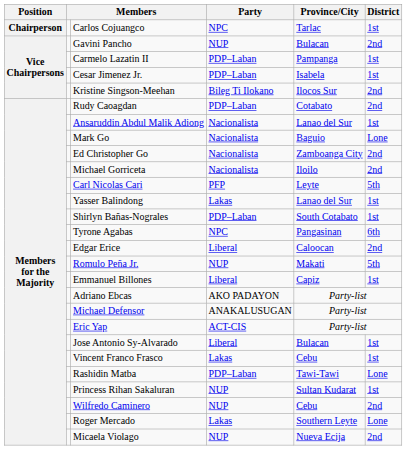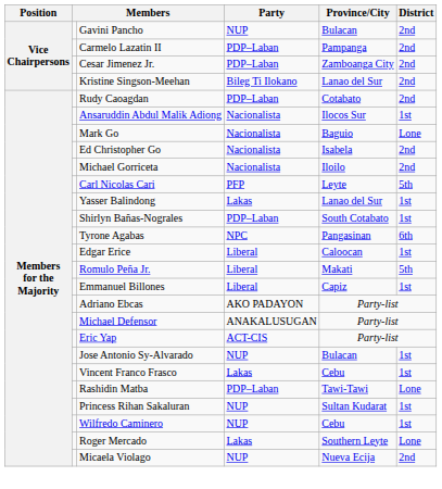 <table class="wikitable" style="font-size: 100%;">
 <tr>
 <th>Position</th>
 <th colspan="2">Members</th>
 <th>Party</th>
 <th>Province/City</th>
 <th>District</th>
-</tr>
-<tr>
-<th>Chairperson</th>
-<td></td>
-<td>Carlos Cojuangco</td>
-<td><a href='#'>NPC</a></td>
-<td><a href='#'>Tarlac</a></td>
-<td><a href='#'>1st</a></td>
 </tr>
 <tr>
 <th rowspan="4">Vice<br>Chairpersons</th>
 <td></td>
 <td>Gavini Pancho</td>
 <td><a href='#'>NUP</a></td>
 <td><a href='#'>Bulacan</a></td>
 <td><a href='#'>2nd</a></td>
 </tr>
 <tr>
 <td></td>
 <td>Carmelo Lazatin II</td>
 <td><a href='#'>PDP–Laban</a></td>
 <td><a href='#'>Pampanga</a></td>
-<td><a href='#'>1st</a></td>
+<td><a href='#'>2nd</a></td>
 </tr>
 <tr>
 <td></td>
 <td>Cesar Jimenez Jr.</td>
 <td><a href='#'>PDP–Laban</a></td>
-<td><a href='#'>Isabela</a></td>
-<td><a href='#'>1st</a></td>
+<td><a href='#'>Zamboanga City</a></td>
+<td><a href='#'>2nd</a></td>
 </tr>
 <tr>
 <td></td>
 <td>Kristine Singson-Meehan</td>
 <td><a href='#'>Bileg Ti Ilokano</a></td>
-<td><a href='#'>Ilocos Sur</a></td>
+<td><a href='#'>Lanao del Sur</a></td>
 <td><a href='#'>2nd</a></td>
 </tr>
 <tr>
 <th rowspan="22">Members<br>for the<br>Majority</th>
 <td></td>
 <td>Rudy Caoagdan</td>
 <td><a href='#'>PDP–Laban</a></td>
 <td><a href='#'>Cotabato</a></td>
 <td><a href='#'>2nd</a></td>
 </tr>
 <tr>
 <td></td>
 <td><a href='#'>Ansaruddin Abdul Malik Adiong</a></td>
 <td><a href='#'>Nacionalista</a></td>
-<td><a href='#'>Lanao del Sur</a></td>
+<td><a href='#'>Ilocos Sur</a></td>
 <td><a href='#'>1st</a></td>
 </tr>
 <tr>
 <td></td>
 <td>Mark Go</td>
 <td><a href='#'>Nacionalista</a></td>
 <td><a href='#'>Baguio</a></td>
 <td><a href='#'>Lone</a></td>
 </tr>
 <tr>
 <td></td>
 <td>Ed Christopher Go</td>
 <td><a href='#'>Nacionalista</a></td>
-<td><a href='#'>Zamboanga City</a></td>
+<td><a href='#'>Isabela</a></td>
 <td><a href='#'>2nd</a></td>
 </tr>
 <tr>
 <td></td>
 <td>Michael Gorriceta</td>
 <td><a href='#'>Nacionalista</a></td>
 <td><a href='#'>Iloilo</a></td>
 <td><a href='#'>2nd</a></td>
 </tr>
 <tr>
 <td></td>
 <td><a href='#'>Carl Nicolas Cari</a></td>
 <td><a href='#'>PFP</a></td>
 <td><a href='#'>Leyte</a></td>
 <td><a href='#'>5th</a></td>
 </tr>
 <tr>
 <td></td>
 <td>Yasser Balindong</td>
 <td><a href='#'>Lakas</a></td>
 <td><a href='#'>Lanao del Sur</a></td>
 <td><a href='#'>1st</a></td>
 </tr>
 <tr>
 <td></td>
 <td>Shirlyn Bañas-Nograles</td>
 <td><a href='#'>PDP–Laban</a></td>
 <td><a href='#'>South Cotabato</a></td>
 <td><a href='#'>1st</a></td>
 </tr>
 <tr>
 <td></td>
 <td>Tyrone Agabas</td>
 <td><a href='#'>NPC</a></td>
 <td><a href='#'>Pangasinan</a></td>
 <td><a href='#'>6th</a></td>
 </tr>
 <tr>
 <td></td>
 <td>Edgar Erice</td>
 <td><a href='#'>Liberal</a></td>
 <td><a href='#'>Caloocan</a></td>
-<td><a href='#'>2nd</a></td>
+<td><a href='#'>1st</a></td>
 </tr>
 <tr>
 <td></td>
 <td><a href='#'>Romulo Peña Jr.</a></td>
-<td><a href='#'>NUP</a></td>
+<td><a href='#'>Liberal</a></td>
 <td><a href='#'>Makati</a></td>
 <td><a href='#'>5th</a></td>
 </tr>
 <tr>
 <td></td>
 <td>Emmanuel Billones</td>
 <td><a href='#'>Liberal</a></td>
 <td><a href='#'>Capiz</a></td>
 <td><a href='#'>1st</a></td>
 </tr>
 <tr>
 <td></td>
 <td>Adriano Ebcas</td>
 <td>AKO PADAYON</td>
 <td align="center" colspan="2"><em>Party-list</em></td>
 </tr>
 <tr>
 <td></td>
 <td><a href='#'>Michael Defensor</a></td>
 <td>ANAKALUSUGAN</td>
 <td align="center" colspan="2"><em>Party-list</em></td>
 </tr>
 <tr>
 <td></td>
 <td><a href='#'>Eric Yap</a></td>
 <td><a href='#'>ACT-CIS</a></td>
 <td align="center" colspan="2"><em>Party-list</em></td>
 </tr>
 <tr>
 <td></td>
 <td>Jose Antonio Sy-Alvarado</td>
-<td><a href='#'>Liberal</a></td>
+<td><a href='#'>NUP</a></td>
 <td><a href='#'>Bulacan</a></td>
 <td><a href='#'>1st</a></td>
 </tr>
 <tr>
 <td></td>
 <td>Vincent Franco Frasco</td>
 <td><a href='#'>Lakas</a></td>
 <td><a href='#'>Cebu</a></td>
 <td><a href='#'>1st</a></td>
 </tr>
 <tr>
 <td></td>
 <td>Rashidin Matba</td>
 <td><a href='#'>PDP–Laban</a></td>
 <td><a href='#'>Tawi-Tawi</a></td>
 <td><a href='#'>Lone</a></td>
 </tr>
 <tr>
 <td></td>
 <td>Princess Rihan Sakaluran</td>
 <td><a href='#'>NUP</a></td>
 <td><a href='#'>Sultan Kudarat</a></td>
 <td><a href='#'>1st</a></td>
 </tr>
 <tr>
 <td></td>
 <td><a href='#'>Wilfredo Caminero</a></td>
 <td><a href='#'>NUP</a></td>
 <td><a href='#'>Cebu</a></td>
-<td><a href='#'>2nd</a></td>
+<td><a href='#'>1st</a></td>
 </tr>
 <tr>
 <td></td>
 <td>Roger Mercado</td>
 <td><a href='#'>Lakas</a></td>
 <td><a href='#'>Southern Leyte</a></td>
 <td><a href='#'>Lone</a></td>
 </tr>
 <tr>
 <td></td>
 <td>Micaela Violago</td>
 <td><a href='#'>NUP</a></td>
 <td><a href='#'>Nueva Ecija</a></td>
 <td><a href='#'>2nd</a></td>
 </tr>
 </table>
